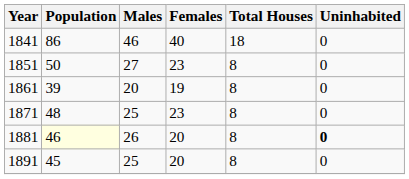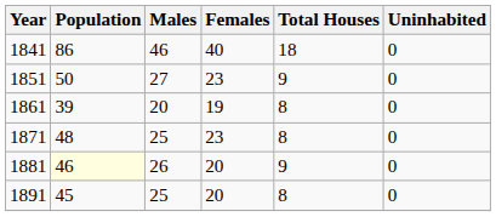 <table class="wikitable">
 <tr>
 <th>Year</th>
 <th>Population</th>
 <th>Males</th>
 <th>Females</th>
 <th>Total Houses</th>
 <th>Uninhabited</th>
 </tr>
 <tr>
 <td>1841</td>
 <td>86</td>
 <td>46</td>
 <td>40</td>
 <td>18</td>
 <td>0</td>
 </tr>
 <tr>
 <td>1851</td>
 <td>50</td>
 <td>27</td>
 <td>23</td>
-<td>8</td>
+<td>9</td>
 <td>0</td>
 </tr>
 <tr>
 <td>1861</td>
 <td>39</td>
 <td>20</td>
 <td>19</td>
 <td>8</td>
 <td>0</td>
 </tr>
 <tr>
 <td>1871</td>
 <td>48</td>
 <td>25</td>
 <td>23</td>
 <td>8</td>
 <td>0</td>
 </tr>
 <tr>
 <td>1881</td>
 <td style="background: lightyellow;">46</td>
 <td>26</td>
 <td>20</td>
-<td>8</td>
-<td><strong>0</strong></td>
+<td>9</td>
+<td>0</td>
 </tr>
 <tr>
 <td>1891</td>
 <td>45</td>
 <td>25</td>
 <td>20</td>
 <td>8</td>
 <td>0</td>
 </tr>
 <tr>
 </tr>
 </table>
